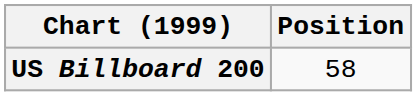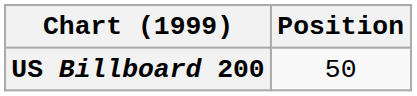 <table class="wikitable plainrowheaders">
 <tr>
 <th>Chart (1999)</th>
 <th>Position</th>
 </tr>
 <tr>
 <th scope="row">US <em>Billboard</em> 200</th>
-<td align="center">58</td>
+<td align="center">50</td>
 </tr>
 </table>
